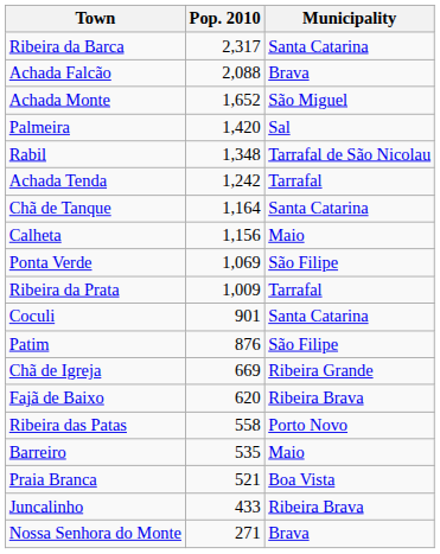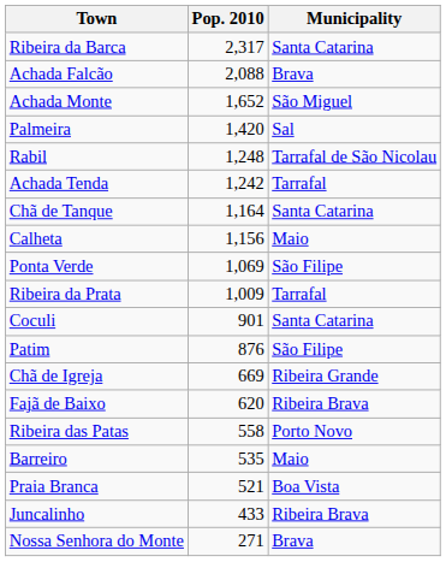 <table class="wikitable sortable">
 <tr>
 <th>Town</th>
 <th>Pop. 2010</th>
 <th>Municipality</th>
 </tr>
 <tr>
 <td><a href='#'>Ribeira da Barca</a></td>
 <td align=right>2,317</td>
 <td><a href='#'>Santa Catarina</a></td>
 </tr>
 <tr>
 <td><a href='#'>Achada Falcão</a></td>
 <td align=right>2,088</td>
 <td><a href='#'>Brava</a></td>
 </tr>
 <tr>
 <td><a href='#'>Achada Monte</a></td>
 <td align=right>1,652</td>
 <td><a href='#'>São Miguel</a></td>
 </tr>
 <tr>
 <td><a href='#'>Palmeira</a></td>
 <td align=right>1,420</td>
 <td><a href='#'>Sal</a></td>
 </tr>
 <tr>
 <td><a href='#'>Rabil</a></td>
-<td align=right>1,348</td>
+<td align=right>1,248</td>
 <td><a href='#'>Tarrafal de São Nicolau</a></td>
 </tr>
 <tr>
 <td><a href='#'>Achada Tenda</a></td>
 <td align=right>1,242</td>
 <td><a href='#'>Tarrafal</a></td>
 </tr>
 <tr>
 <td><a href='#'>Chã de Tanque</a></td>
 <td align=right>1,164</td>
 <td><a href='#'>Santa Catarina</a></td>
 </tr>
 <tr>
 <td><a href='#'>Calheta</a></td>
 <td align=right>1,156</td>
 <td><a href='#'>Maio</a></td>
 </tr>
 <tr>
 <td><a href='#'>Ponta Verde</a></td>
 <td align=right>1,069</td>
 <td><a href='#'>São Filipe</a></td>
 </tr>
 <tr>
 <td><a href='#'>Ribeira da Prata</a></td>
 <td align=right>1,009</td>
 <td><a href='#'>Tarrafal</a></td>
 </tr>
 <tr>
 <td><a href='#'>Coculi</a></td>
 <td align=right>901</td>
 <td><a href='#'>Santa Catarina</a></td>
 </tr>
 <tr>
 <td><a href='#'>Patim</a></td>
 <td align=right>876</td>
 <td><a href='#'>São Filipe</a></td>
 </tr>
 <tr>
 <td><a href='#'>Chã de Igreja</a></td>
 <td align=right>669</td>
 <td><a href='#'>Ribeira Grande</a></td>
 </tr>
 <tr>
 <td><a href='#'>Fajã de Baixo</a></td>
 <td align=right>620</td>
 <td><a href='#'>Ribeira Brava</a></td>
 </tr>
 <tr>
 <td><a href='#'>Ribeira das Patas</a></td>
 <td align=right>558</td>
 <td><a href='#'>Porto Novo</a></td>
 </tr>
 <tr>
 <td><a href='#'>Barreiro</a></td>
 <td align=right>535</td>
 <td><a href='#'>Maio</a></td>
 </tr>
 <tr>
 <td><a href='#'>Praia Branca</a></td>
 <td align=right>521</td>
 <td><a href='#'>Boa Vista</a></td>
 </tr>
 <tr>
 <td><a href='#'>Juncalinho</a></td>
 <td align=right>433</td>
 <td><a href='#'>Ribeira Brava</a></td>
 </tr>
 <tr>
 <td><a href='#'>Nossa Senhora do Monte</a></td>
 <td align=right>271</td>
 <td><a href='#'>Brava</a></td>
 </tr>
 </table>
